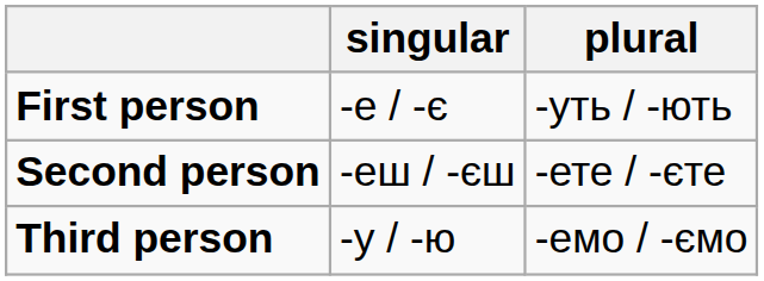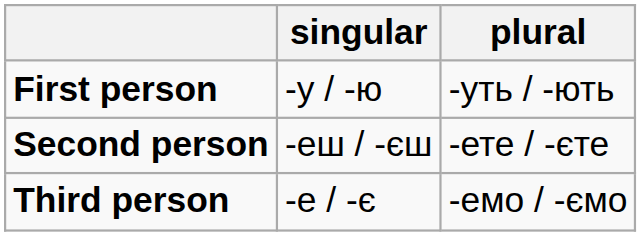 <table class="wikitable" align="center">
 <tr>
 <th></th>
 <th>singular</th>
 <th>plural</th>
 </tr>
 <tr>
 <td><strong>First person</strong></td>
-<td>-е / -є</td>
+<td>-у / -ю</td>
 <td>-уть / -ють</td>
 </tr>
 <tr>
 <td><strong>Second person</strong></td>
 <td>-еш / -єш</td>
 <td>-ете / -єте</td>
 </tr>
 <tr>
 <td><strong>Third person</strong></td>
-<td>-у / -ю</td>
+<td>-е / -є</td>
 <td>-емо / -ємо</td>
 </tr>
 </table>
